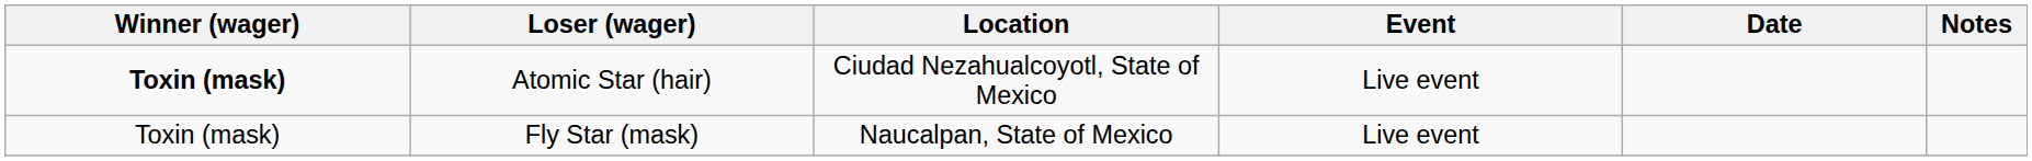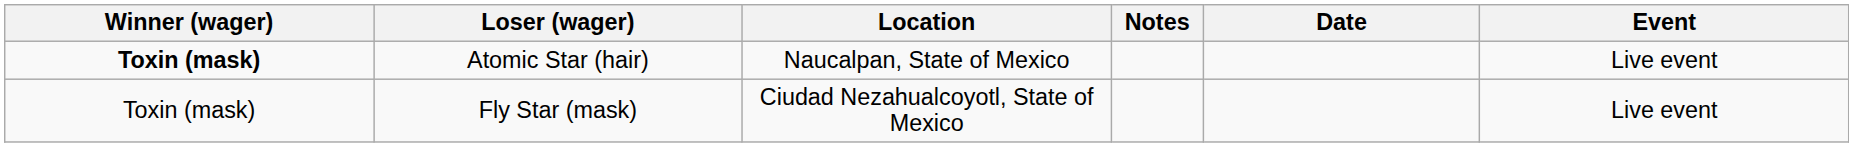 <table class="wikitable sortable" width=100%  style="text-align: center">
 <tr>
 <th width=20% scope="col">Winner (wager)</th>
 <th width=20% scope="col">Loser (wager)</th>
 <th width=20% scope="col">Location</th>
+<th class="unsortable" width=5% scope="col">Notes</th>
+<th width=15% scope="col">Date</th>
 <th width=20% scope="col">Event</th>
-<th width=15% scope="col">Date</th>
-<th class="unsortable" width=5% scope="col">Notes</th>
 </tr>
 <tr>
 <td><strong>Toxin (mask)</strong></td>
 <td>Atomic Star (hair)</td>
-<td>Ciudad Nezahualcoyotl, State of Mexico</td>
-<td>Live event</td>
+<td>Naucalpan, State of Mexico</td>
 <td></td>
 <td></td>
+<td>Live event</td>
 </tr>
 <tr>
 <td>Toxin (mask)</td>
 <td>Fly Star (mask)</td>
-<td>Naucalpan, State of Mexico</td>
-<td>Live event</td>
+<td>Ciudad Nezahualcoyotl, State of Mexico</td>
 <td></td>
 <td></td>
+<td>Live event</td>
 </tr>
 </table>
